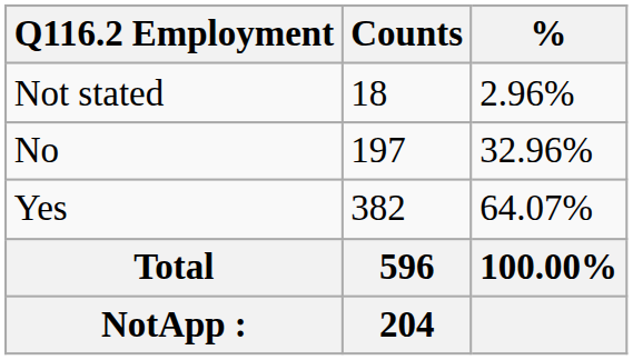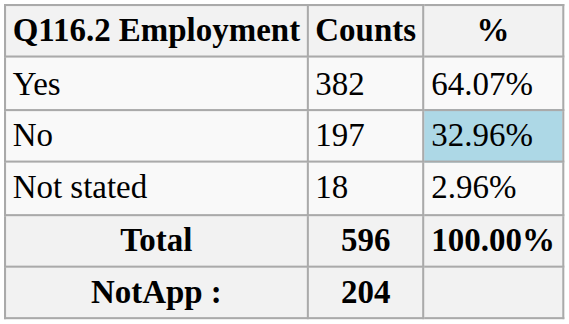 <table class="wikitable sortable">
 <tr>
 <th>Q116.2 Employment</th>
 <th>Counts</th>
 <th>%</th>
 </tr>
 <tr>
-<td>Not stated</td>
-<td>18</td>
-<td>2.96%</td>
+<td>Yes</td>
+<td>382</td>
+<td>64.07%</td>
 </tr>
 <tr>
 <td>No</td>
 <td>197</td>
-<td>32.96%</td>
+<td style="background: lightblue;">32.96%</td>
 </tr>
 <tr>
-<td>Yes</td>
-<td>382</td>
-<td>64.07%</td>
+<td>Not stated</td>
+<td>18</td>
+<td>2.96%</td>
 </tr>
 <tr>
 <th>Total</th>
 <th>596</th>
 <th>100.00%</th>
 </tr>
 <tr>
 <th>NotApp :</th>
 <th>204</th>
 <th></th>
 </tr>
 </table>
